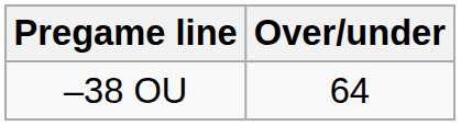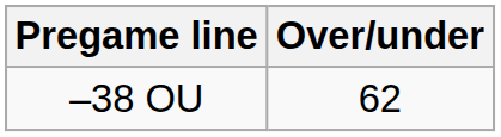 <table class="wikitable">
 <tr align="center">
 <th style=>Pregame line</th>
 <th style=>Over/under</th>
 </tr>
 <tr align="center">
 <td>–38 OU</td>
-<td>64</td>
+<td>62</td>
 </tr>
 </table>
